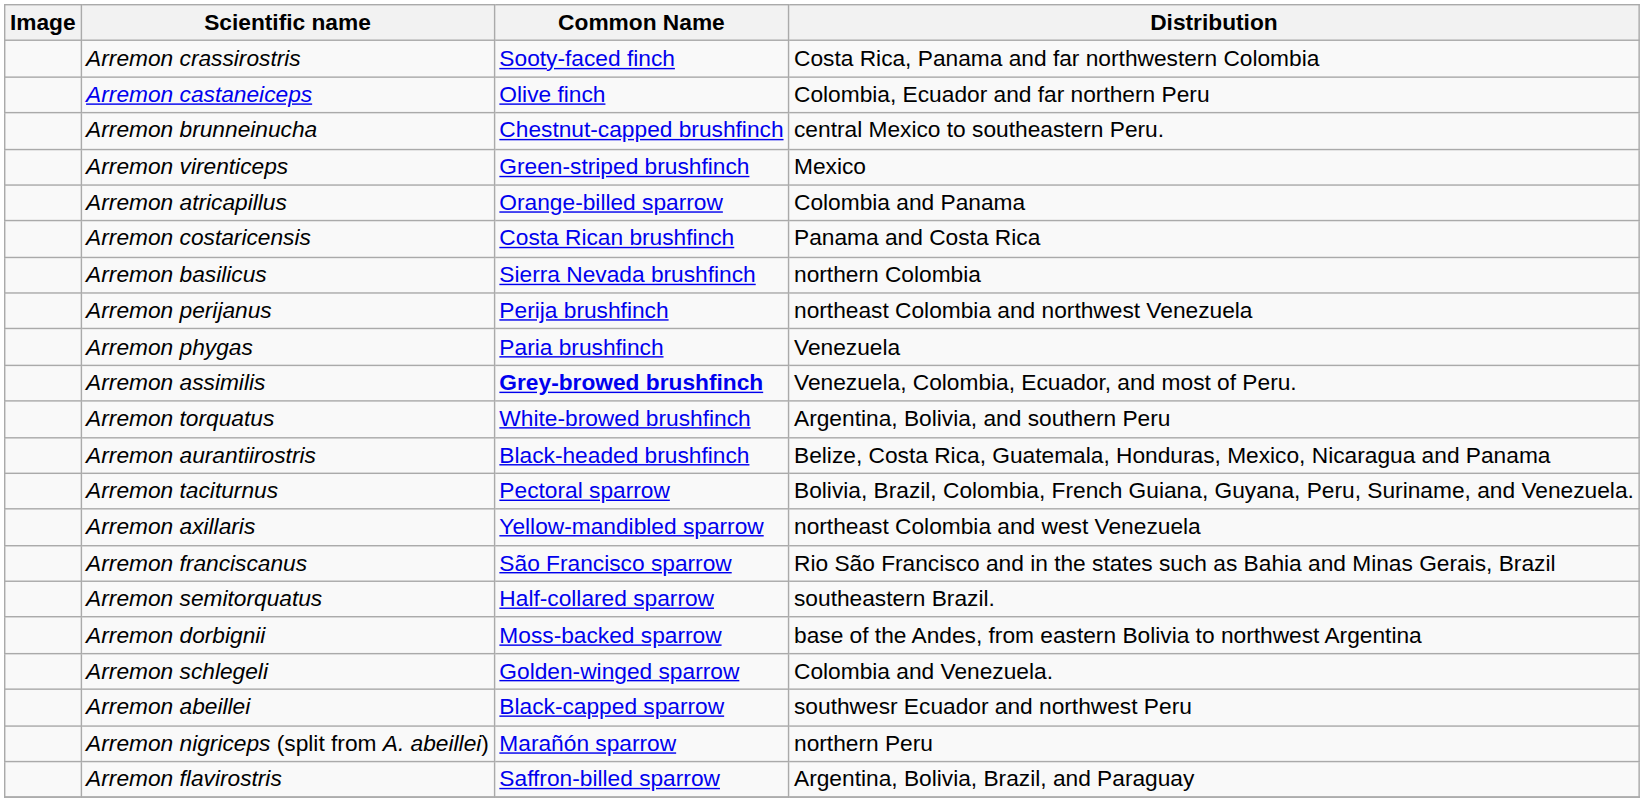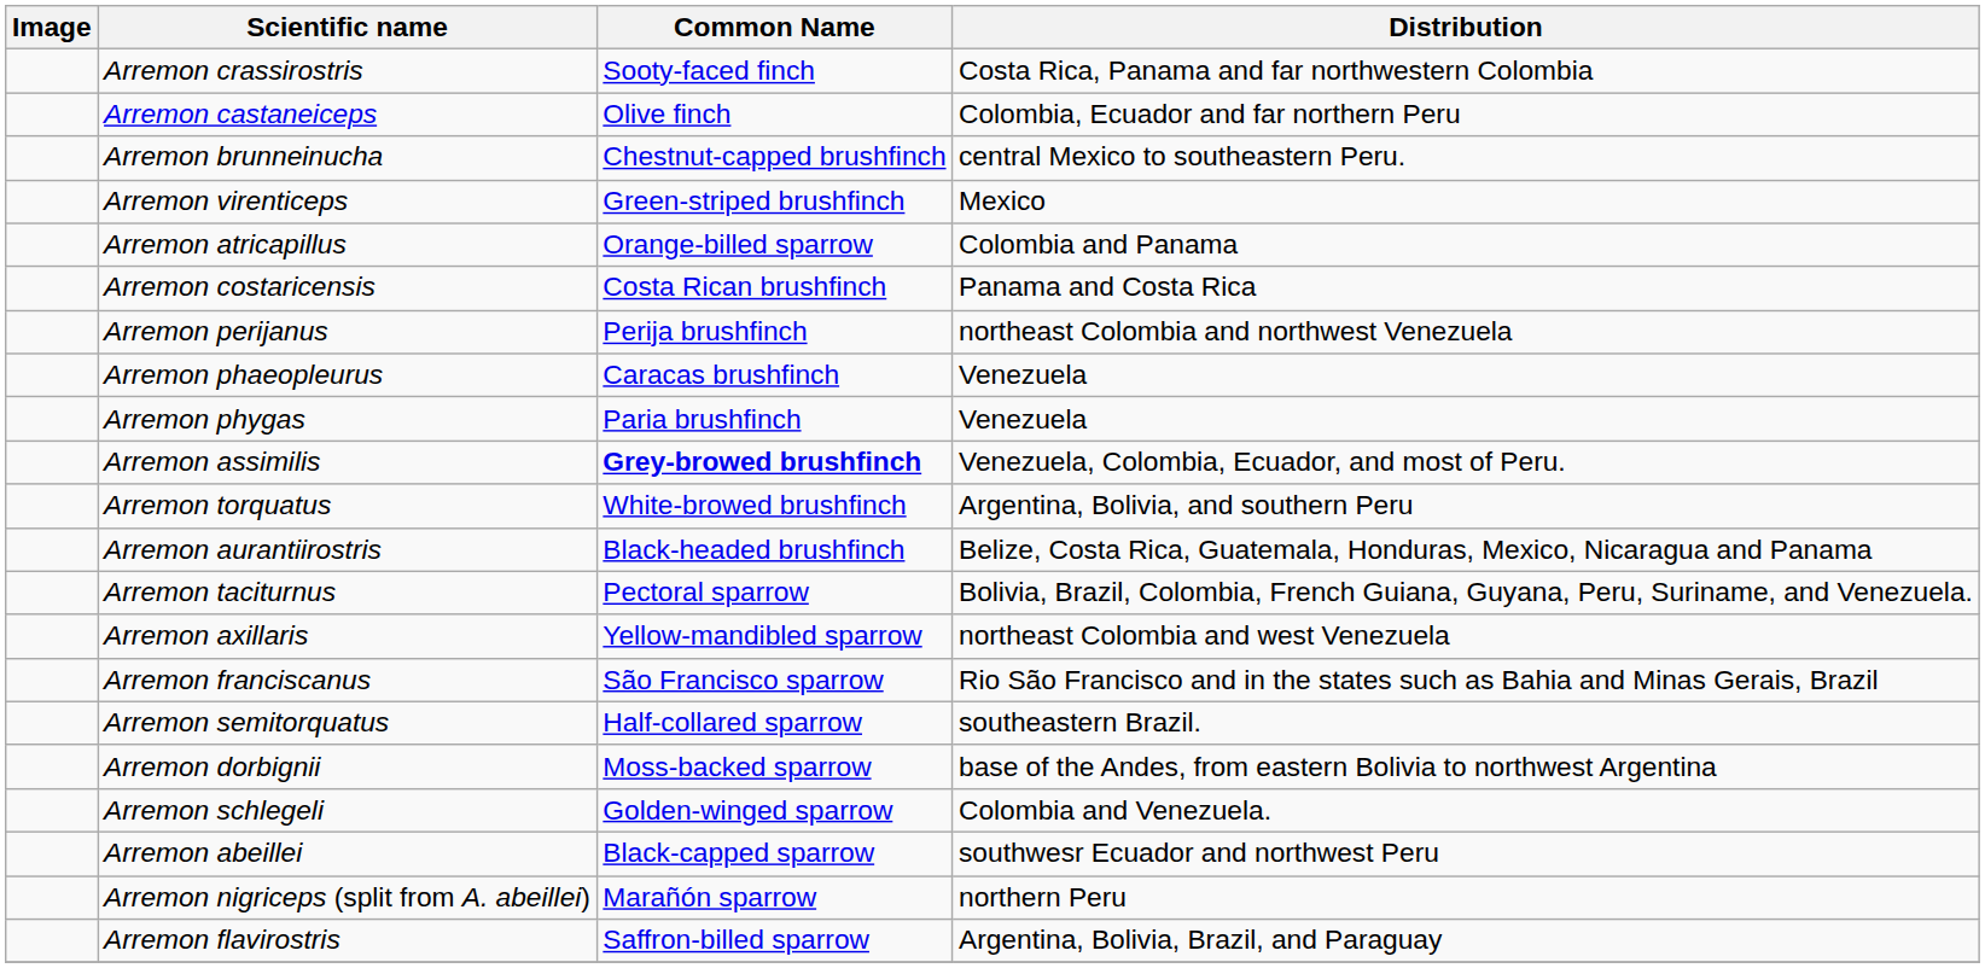 <table class="wikitable">
 <tr>
 <th>Image</th>
 <th>Scientific name</th>
 <th>Common Name</th>
 <th>Distribution</th>
 </tr>
 <tr>
 <td></td>
 <td><em>Arremon crassirostris</em></td>
 <td><a href='#'>Sooty-faced finch</a></td>
 <td>Costa Rica, Panama and far northwestern Colombia</td>
 </tr>
 <tr>
 <td></td>
 <td><em><a href='#'>Arremon castaneiceps</a></em></td>
 <td><a href='#'>Olive finch</a></td>
 <td>Colombia, Ecuador and far northern Peru</td>
 </tr>
 <tr>
 <td></td>
 <td><em>Arremon brunneinucha</em></td>
 <td><a href='#'>Chestnut-capped brushfinch</a></td>
 <td>central Mexico to southeastern Peru.</td>
 </tr>
 <tr>
 <td></td>
 <td><em>Arremon virenticeps</em></td>
 <td><a href='#'>Green-striped brushfinch</a></td>
 <td>Mexico</td>
 </tr>
 <tr>
 <td></td>
 <td><em>Arremon atricapillus</em></td>
 <td><a href='#'>Orange-billed sparrow</a></td>
 <td>Colombia and Panama</td>
 </tr>
 <tr>
 <td></td>
 <td><em>Arremon costaricensis</em></td>
 <td><a href='#'>Costa Rican brushfinch</a></td>
 <td>Panama and Costa Rica</td>
 </tr>
 <tr>
 <td></td>
-<td><em>Arremon basilicus</em></td>
-<td><a href='#'>Sierra Nevada brushfinch</a></td>
-<td>northern Colombia</td>
+<td><em>Arremon perijanus</em></td>
+<td><a href='#'>Perija brushfinch</a></td>
+<td>northeast Colombia and northwest Venezuela</td>
 </tr>
 <tr>
 <td></td>
-<td><em>Arremon perijanus</em></td>
-<td><a href='#'>Perija brushfinch</a></td>
-<td>northeast Colombia and northwest Venezuela</td>
+<td><em>Arremon phaeopleurus</em></td>
+<td><a href='#'>Caracas brushfinch</a></td>
+<td>Venezuela</td>
 </tr>
 <tr>
 <td></td>
 <td><em>Arremon phygas</em></td>
 <td><a href='#'>Paria brushfinch</a></td>
 <td>Venezuela</td>
 </tr>
 <tr>
 <td></td>
 <td><em>Arremon assimilis</em></td>
 <td><strong><a href='#'>Grey-browed brushfinch</a></strong></td>
 <td>Venezuela, Colombia, Ecuador, and most of Peru.</td>
 </tr>
 <tr>
 <td></td>
 <td><em>Arremon torquatus</em></td>
 <td><a href='#'>White-browed brushfinch</a></td>
 <td>Argentina, Bolivia, and southern Peru</td>
 </tr>
 <tr>
 <td></td>
 <td><em>Arremon aurantiirostris</em></td>
 <td><a href='#'>Black-headed brushfinch</a></td>
 <td>Belize, Costa Rica, Guatemala, Honduras, Mexico, Nicaragua and Panama</td>
 </tr>
 <tr>
 <td></td>
 <td><em>Arremon taciturnus</em></td>
 <td><a href='#'>Pectoral sparrow</a></td>
 <td>Bolivia, Brazil, Colombia, French Guiana, Guyana, Peru, Suriname, and Venezuela.</td>
 </tr>
 <tr>
 <td></td>
 <td><em>Arremon axillaris</em></td>
 <td><a href='#'>Yellow-mandibled sparrow</a></td>
 <td>northeast Colombia and west Venezuela</td>
 </tr>
 <tr>
 <td></td>
 <td><em>Arremon franciscanus</em></td>
 <td><a href='#'>São Francisco sparrow</a></td>
 <td>Rio São Francisco and in the states such as Bahia and Minas Gerais, Brazil</td>
 </tr>
 <tr>
 <td></td>
 <td><em>Arremon semitorquatus</em></td>
 <td><a href='#'>Half-collared sparrow</a></td>
 <td>southeastern Brazil.</td>
 </tr>
 <tr>
 <td></td>
 <td><em>Arremon dorbignii</em></td>
 <td><a href='#'>Moss-backed sparrow</a></td>
 <td>base of the Andes, from eastern Bolivia to northwest Argentina</td>
 </tr>
 <tr>
 <td></td>
 <td><em>Arremon schlegeli</em></td>
 <td><a href='#'>Golden-winged sparrow</a></td>
 <td>Colombia and Venezuela.</td>
 </tr>
 <tr>
 <td></td>
 <td><em>Arremon abeillei</em></td>
 <td><a href='#'>Black-capped sparrow</a></td>
 <td>southwesr Ecuador and northwest Peru</td>
 </tr>
 <tr>
 <td></td>
 <td><em>Arremon nigriceps</em>  (split from <em>A. abeillei</em>)</td>
 <td><a href='#'>Marañón sparrow</a></td>
 <td>northern Peru</td>
 </tr>
 <tr>
 <td></td>
 <td><em>Arremon flavirostris</em></td>
 <td><a href='#'>Saffron-billed sparrow</a></td>
 <td>Argentina, Bolivia, Brazil, and Paraguay</td>
 </tr>
 <tr>
 </tr>
 </table>
